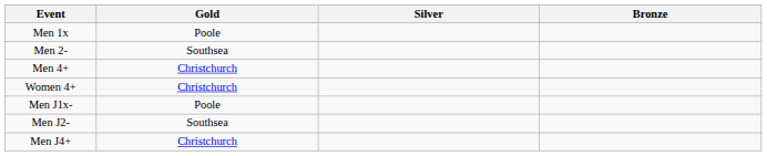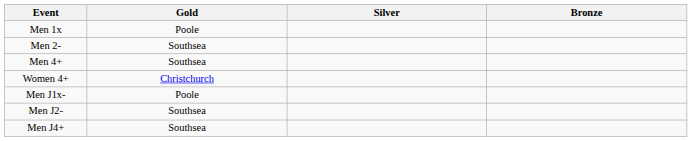 <table class="wikitable" style="text-align:center">
 <tr>
 <th width=120>Event</th>
 <th width=300>Gold</th>
 <th width=300>Silver</th>
 <th width=300>Bronze</th>
 </tr>
 <tr>
 <td>Men 1x</td>
 <td>Poole</td>
 <td></td>
 <td></td>
 </tr>
 <tr>
 <td>Men 2-</td>
 <td>Southsea</td>
 <td></td>
 <td></td>
 </tr>
 <tr>
 <td>Men 4+</td>
-<td><a href='#'>Christchurch</a></td>
+<td>Southsea</td>
 <td></td>
 <td></td>
 </tr>
 <tr>
 <td>Women 4+</td>
 <td><a href='#'>Christchurch</a></td>
 <td></td>
 <td></td>
 </tr>
 <tr>
 <td>Men J1x-</td>
 <td>Poole</td>
 <td></td>
 <td></td>
 </tr>
 <tr>
 <td>Men J2-</td>
 <td>Southsea</td>
 <td></td>
 <td></td>
 </tr>
 <tr>
 <td>Men J4+</td>
-<td><a href='#'>Christchurch</a></td>
+<td>Southsea</td>
 <td></td>
 <td></td>
 </tr>
 </table>
